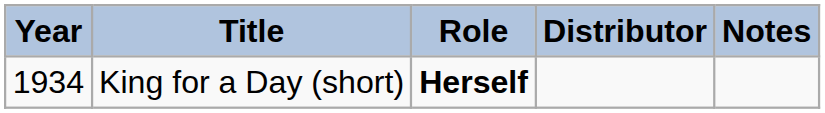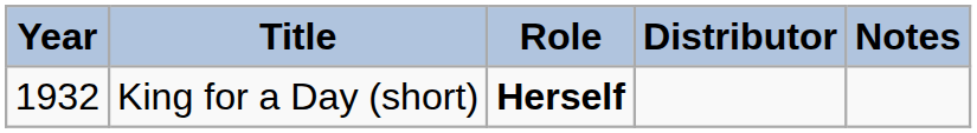 <table class="wikitable" style="font-size:90%;">
 <tr>
 <th style="background:#B0C4DE;">Year</th>
 <th style="background:#B0C4DE;">Title</th>
 <th style="background:#B0C4DE;">Role</th>
 <th style="background:#B0C4DE;">Distributor</th>
 <th style="background:#B0C4DE;">Notes</th>
 </tr>
 <tr>
-<td>1934</td>
+<td>1932</td>
 <td>King for a Day (short)</td>
 <td><strong>Herself</strong></td>
 <td></td>
 <td></td>
 </tr>
 </table>
